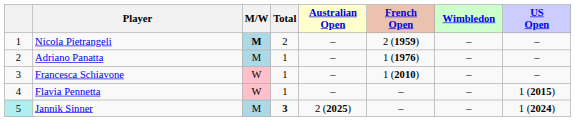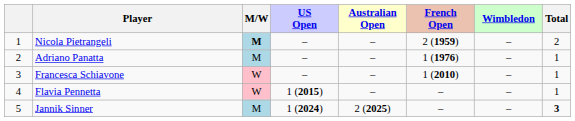 <table class="wikitable mw-datatable sortable" style="text-align:center;">
 <tr>
 <th data-sort-type="number" width="5%"></th>
 <th width="37%">Player</th>
 <th width="5%">M/W</th>
-<th data-sort-type="number" width="5%">Total</th>
+<th style="background-color:#CCCCFF;" width="12%" data-sort-type="number"><a href='#'>US<br> Open</a></th>
 <th style="background-color:#FFFFCC;" width="12%" data-sort-type="number"><a href='#'>Australian<br> Open</a></th>
 <th style="background-color:#EBC2AF;" width="12%" data-sort-type="number"><a href='#'>French<br> Open</a></th>
 <th style="background-color:#CCFFCC;" width="12%" data-sort-type="number"><a href='#'>Wimbledon</a></th>
-<th style="background-color:#CCCCFF;" width="12%" data-sort-type="number"><a href='#'>US<br> Open</a></th>
+<th data-sort-type="number" width="5%">Total</th>
 </tr>
 <tr>
 <td>1</td>
 <td style="text-align:left"><a href='#'>Nicola Pietrangeli</a></td>
 <td style="background-color:lightblue;"><strong>M</strong></td>
-<td>2</td>
+<td>–</td>
 <td>–</td>
 <td>2 (<strong>1959</strong>)</td>
 <td>–</td>
-<td>–</td>
+<td>2</td>
 </tr>
 <tr>
 <td>2</td>
 <td style="text-align:left"><a href='#'>Adriano Panatta</a></td>
 <td style="background-color:lightblue;">M</td>
-<td>1</td>
+<td>–</td>
 <td>–</td>
 <td>1 (<strong>1976</strong>)</td>
 <td>–</td>
-<td>–</td>
+<td>1</td>
 </tr>
 <tr>
 <td>3</td>
 <td style="text-align:left"><a href='#'>Francesca Schiavone</a></td>
 <td style="background-color:pink;">W</td>
-<td>1</td>
+<td>–</td>
 <td>–</td>
 <td>1 (<strong>2010</strong>)</td>
 <td>–</td>
-<td>–</td>
+<td>1</td>
 </tr>
 <tr>
 <td>4</td>
 <td style="text-align:left"><a href='#'>Flavia Pennetta</a></td>
 <td style="background-color:pink;">W</td>
-<td>1</td>
+<td>1 (<strong>2015</strong>)</td>
 <td>–</td>
 <td>–</td>
 <td>–</td>
-<td>1 (<strong>2015</strong>)</td>
+<td>1</td>
 </tr>
 <tr>
-<td style="background: paleturquoise;">5</td>
+<td>5</td>
 <td style="text-align:left"><a href='#'>Jannik Sinner</a></td>
 <td style="background-color:lightblue;">M</td>
-<td><strong>3</strong></td>
+<td>1 (<strong>2024</strong>)</td>
 <td>2 (<strong>2025</strong>)</td>
 <td>–</td>
 <td>–</td>
-<td>1 (<strong>2024</strong>)</td>
+<td><strong>3</strong></td>
 </tr>
 </table>
